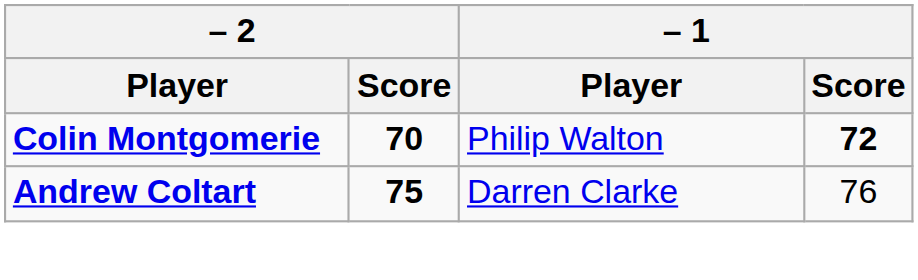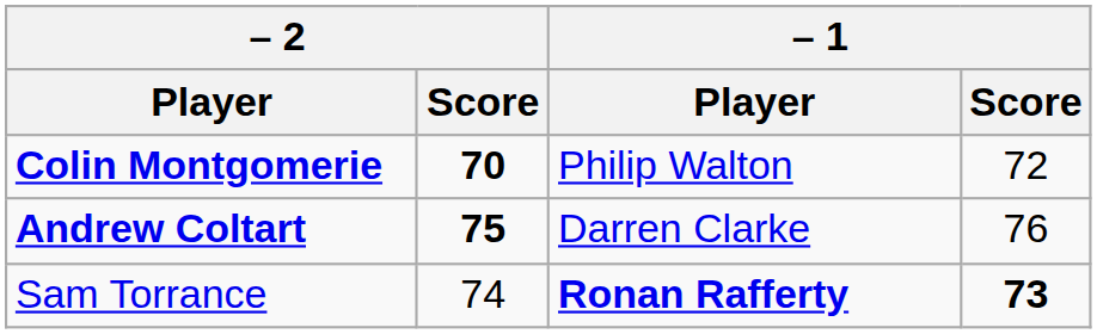 <table class=wikitable>
 <tr>
 <th colspan=2> – 2</th>
 <th colspan=2> – 1</th>
 </tr>
 <tr>
 <th width=155>Player</th>
 <th>Score</th>
 <th width=155>Player</th>
 <th>Score</th>
 </tr>
 <tr>
 <td><strong><a href='#'>Colin Montgomerie</a></strong></td>
 <td align=center><strong>70</strong></td>
 <td><a href='#'>Philip Walton</a></td>
-<td align=center><strong>72</strong></td>
+<td align=center>72</td>
 </tr>
 <tr>
 <td><strong><a href='#'>Andrew Coltart</a></strong></td>
 <td align=center><strong>75</strong></td>
 <td><a href='#'>Darren Clarke</a></td>
 <td align=center>76</td>
 </tr>
+<tr>
+<td><a href='#'>Sam Torrance</a></td>
+<td align=center>74</td>
+<td><strong><a href='#'>Ronan Rafferty</a></strong></td>
+<td align=center><strong>73</strong></td>
+</tr>
 </table>
